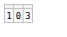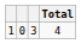 <table class="wikitable">
 <tr>
 <th></th>
 <th></th>
 <th></th>
+<th>Total</th>
 </tr>
 <tr style="text-align:center;">
 <td>1</td>
 <td>0</td>
 <td>3</td>
+<td>4</td>
 </tr>
 </table>
